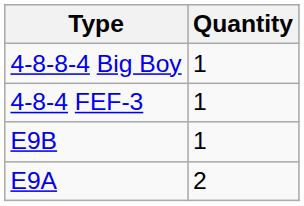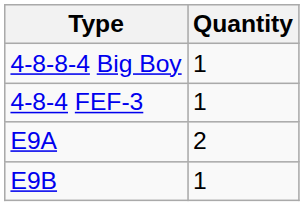 <table class="wikitable sortable">
 <tr>
 <th>Type</th>
 <th>Quantity</th>
 </tr>
 <tr>
 <td><a href='#'>4-8-8-4</a> <a href='#'>Big Boy</a></td>
 <td>1</td>
 </tr>
 <tr>
 <td><a href='#'>4-8-4</a> <a href='#'>FEF-3</a></td>
 <td>1</td>
 </tr>
 <tr>
+<td><a href='#'>E9A</a></td>
+<td>2</td>
+</tr>
+<tr>
 <td><a href='#'>E9B</a></td>
 <td>1</td>
 </tr>
-<tr>
-<td><a href='#'>E9A</a></td>
-<td>2</td>
-</tr>
 </table>
